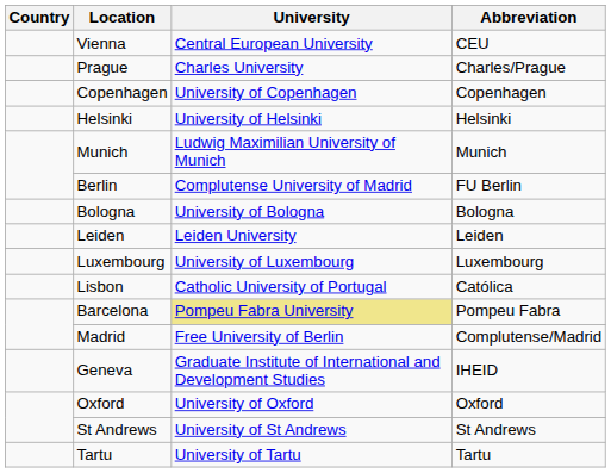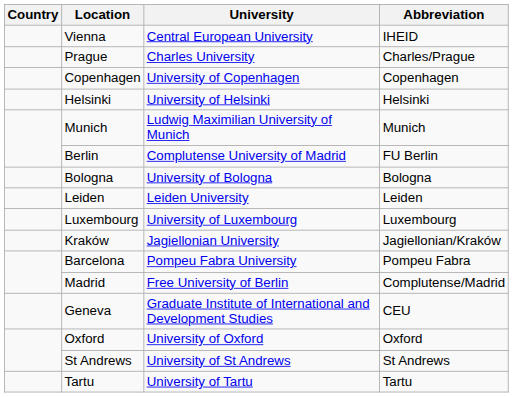 <table class="wikitable sortable">
 <tr>
 <th>Country</th>
 <th>Location</th>
 <th>University</th>
 <th>Abbreviation</th>
 </tr>
 <tr>
 <td><strong></strong></td>
 <td>Vienna</td>
 <td><a href='#'>Central European University</a></td>
-<td>CEU</td>
+<td>IHEID</td>
 </tr>
 <tr>
 <td><strong></strong></td>
 <td>Prague</td>
 <td><a href='#'>Charles University</a></td>
 <td>Charles/Prague</td>
 </tr>
 <tr>
 <td><strong></strong></td>
 <td>Copenhagen</td>
 <td><a href='#'>University of Copenhagen</a></td>
 <td>Copenhagen</td>
 </tr>
 <tr>
 <td><strong></strong></td>
 <td>Helsinki</td>
 <td><a href='#'>University of Helsinki</a></td>
 <td>Helsinki</td>
 </tr>
 <tr>
 <td rowspan="2"><strong></strong></td>
 <td>Munich</td>
 <td><a href='#'>Ludwig Maximilian University of Munich</a></td>
 <td>Munich</td>
 </tr>
 <tr>
 <td>Berlin</td>
 <td><a href='#'>Complutense University of Madrid</a></td>
 <td>FU Berlin</td>
 </tr>
 <tr>
 <td><strong></strong></td>
 <td>Bologna</td>
 <td><a href='#'>University of Bologna</a></td>
 <td>Bologna</td>
 </tr>
 <tr>
 <td><strong></strong></td>
 <td>Leiden</td>
 <td><a href='#'>Leiden University</a></td>
 <td>Leiden</td>
 </tr>
 <tr>
 <td><strong></strong></td>
 <td>Luxembourg</td>
 <td><a href='#'>University of Luxembourg</a></td>
 <td>Luxembourg</td>
 </tr>
 <tr>
 <td><strong></strong></td>
-<td>Lisbon</td>
-<td><a href='#'>Catholic University of Portugal</a></td>
-<td>Católica</td>
+<td>Kraków</td>
+<td><a href='#'>Jagiellonian University</a></td>
+<td>Jagiellonian/Kraków</td>
 </tr>
 <tr>
 <td rowspan="2"><strong></strong></td>
 <td>Barcelona</td>
-<td style="background: khaki;"><a href='#'>Pompeu Fabra University</a></td>
+<td><a href='#'>Pompeu Fabra University</a></td>
 <td>Pompeu Fabra</td>
 </tr>
 <tr>
 <td>Madrid</td>
 <td><a href='#'>Free University of Berlin</a></td>
 <td>Complutense/Madrid</td>
 </tr>
 <tr>
 <td><strong></strong></td>
 <td>Geneva</td>
 <td><a href='#'>Graduate Institute of International and Development Studies</a></td>
-<td>IHEID</td>
+<td>CEU</td>
 </tr>
 <tr>
 <td rowspan="2"><strong></strong></td>
 <td>Oxford</td>
 <td><a href='#'>University of Oxford</a></td>
 <td>Oxford</td>
 </tr>
 <tr>
 <td>St Andrews</td>
 <td><a href='#'>University of St Andrews</a></td>
 <td>St Andrews</td>
 </tr>
 <tr>
 <td><strong></strong></td>
 <td>Tartu</td>
 <td><a href='#'>University of Tartu</a></td>
 <td>Tartu</td>
 </tr>
 </table>
